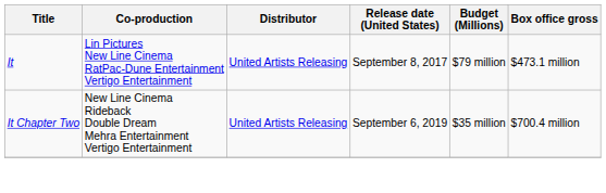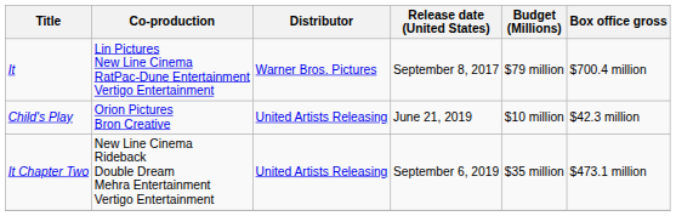 <table class="wikitable sortable">
 <tr>
 <th>Title</th>
 <th>Co-production</th>
 <th>Distributor</th>
 <th>Release date<br>(United States)</th>
 <th>Budget<br>(Millions)</th>
 <th>Box office gross</th>
 </tr>
 <tr>
 <td><em><a href='#'>It</a></em></td>
 <td><a href='#'>Lin Pictures</a><br><a href='#'>New Line Cinema</a><br><a href='#'>RatPac-Dune Entertainment</a><br><a href='#'>Vertigo Entertainment</a></td>
-<td><a href='#'>United Artists Releasing</a></td>
+<td><a href='#'>Warner Bros. Pictures</a></td>
 <td>September 8, 2017</td>
 <td>$79 million</td>
-<td>$473.1 million</td>
+<td>$700.4 million</td>
+</tr>
+<tr>
+<td><em><a href='#'>Child's Play</a></em></td>
+<td><a href='#'>Orion Pictures</a><br><a href='#'>Bron Creative</a></td>
+<td><a href='#'>United Artists Releasing</a></td>
+<td>June 21, 2019</td>
+<td>$10 million</td>
+<td>$42.3 million</td>
 </tr>
 <tr>
 <td><em><a href='#'>It Chapter Two</a></em></td>
 <td>New Line Cinema<br>Rideback<br>Double Dream<br>Mehra Entertainment<br>Vertigo Entertainment</td>
 <td><a href='#'>United Artists Releasing</a></td>
 <td>September 6, 2019</td>
 <td>$35 million</td>
-<td>$700.4 million</td>
+<td>$473.1 million</td>
 </tr>
 <tr>
 </tr>
 </table>
